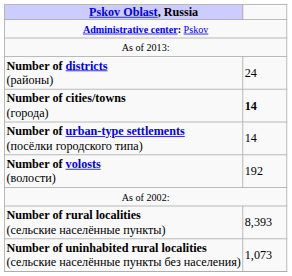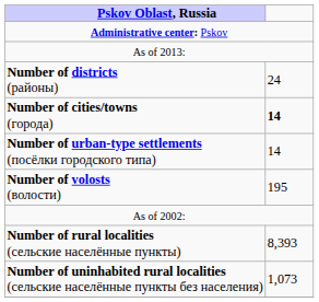 <table border=1 align="right" cellpadding=2 cellspacing=0 style="margin: 0 0 1em 1em; background: #f9f9f9; border: 1px #aaa solid; border-collapse: collapse; font-size: 95%;">
 <tr>
 <th bgcolor="#ccccff" style="padding:0 0 0 50px;"><a href='#'>Pskov Oblast</a>, Russia</th>
 <td width="50px"></td>
 </tr>
 <tr>
 <td colspan=2 align="center"><small><strong><a href='#'>Administrative center</a>:</strong> <a href='#'>Pskov</a></small></td>
 </tr>
 <tr>
 <td colspan=2 align="center"><small>As of 2013:</small></td>
 </tr>
 <tr>
 <td><strong>Number of <a href='#'>districts</a></strong><br>(районы)</td>
 <td>24</td>
 </tr>
 <tr>
 <td><strong>Number of cities/towns</strong><br>(города)</td>
 <td><strong>14</strong></td>
 </tr>
 <tr>
 <td><strong>Number of <a href='#'>urban-type settlements</a></strong><br>(посёлки городского типа)</td>
 <td>14</td>
 </tr>
 <tr>
 <td><strong>Number of <a href='#'>volosts</a></strong><br>(волости)</td>
-<td>192</td>
+<td>195</td>
 </tr>
 <tr>
 <td colspan=2 align="center"><small>As of 2002:</small></td>
 </tr>
 <tr>
 <td><strong>Number of rural localities</strong><br>(сельские населённые пункты)</td>
 <td>8,393</td>
 </tr>
 <tr>
 <td><strong>Number of uninhabited rural localities</strong><br>(сельские населённые пункты без населения)</td>
 <td>1,073</td>
 </tr>
 <tr>
 </tr>
 </table>
